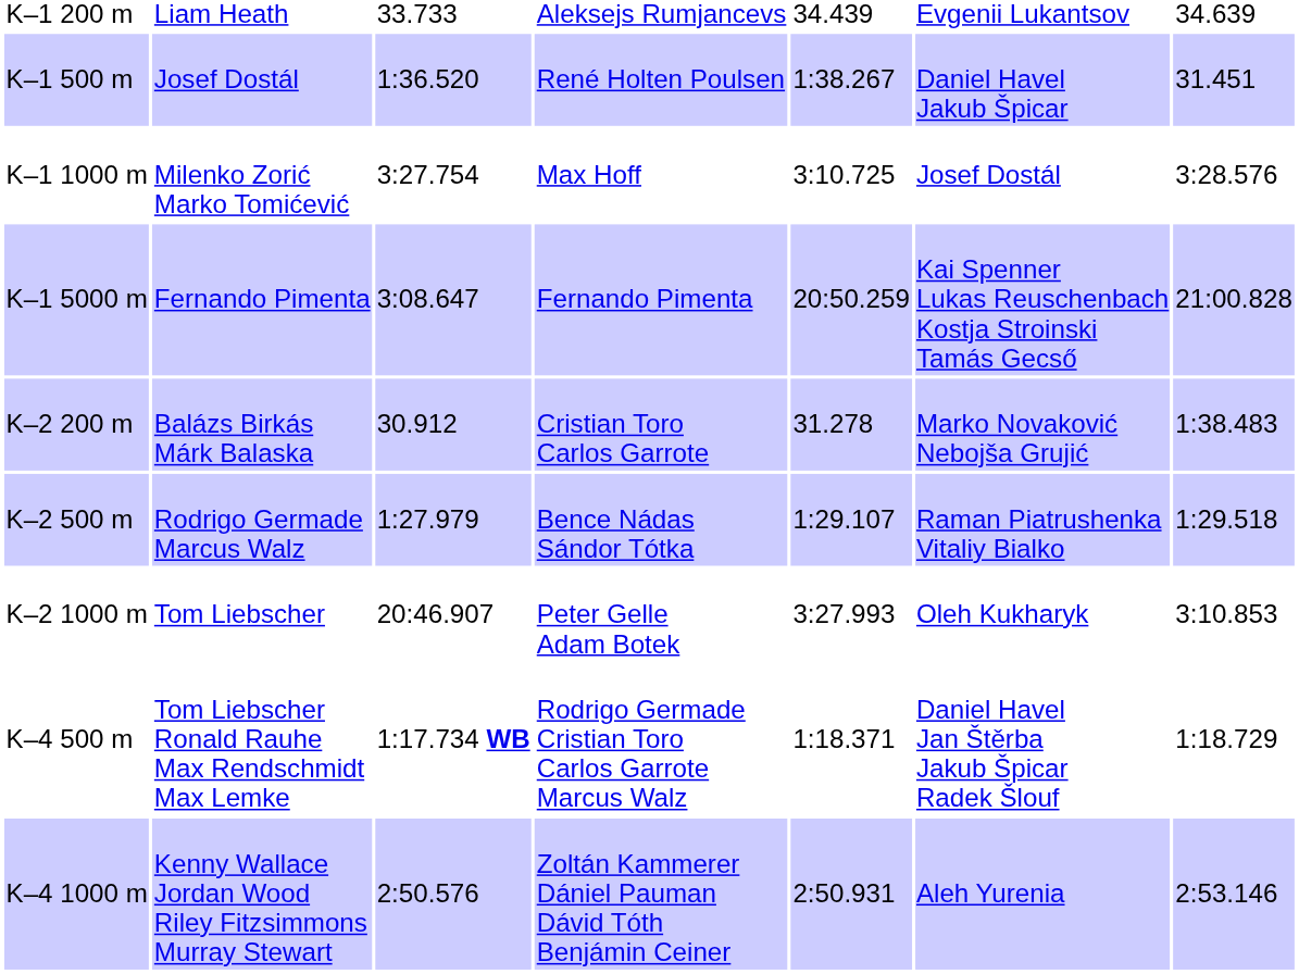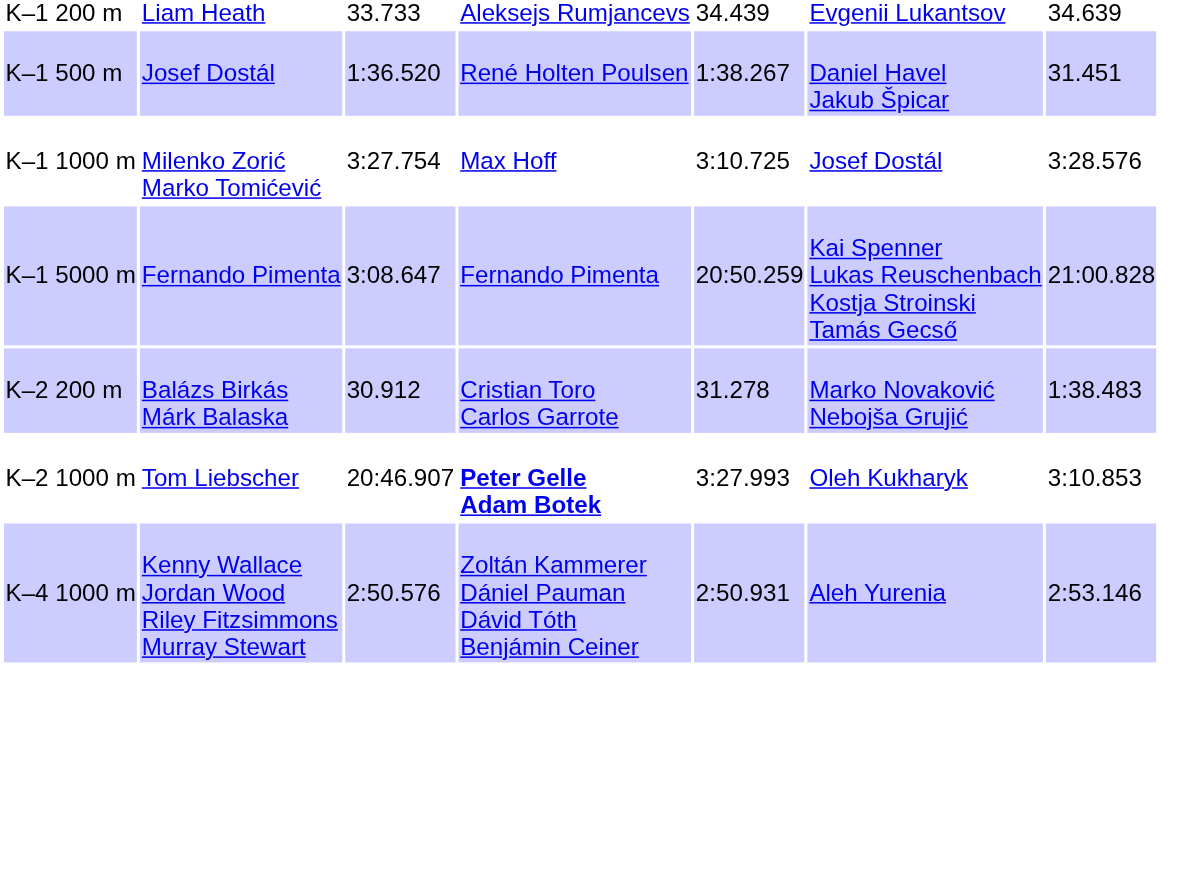 <table>
 <tr>
 <td>K–1 200 m<br></td>
 <td><a href='#'>Liam Heath</a><br></td>
 <td>33.733</td>
 <td><a href='#'>Aleksejs Rumjancevs</a><br></td>
 <td>34.439</td>
 <td><a href='#'>Evgenii Lukantsov</a><br></td>
 <td>34.639</td>
 </tr>
 <tr bgcolor=ccccff>
 <td>K–1 500 m<br></td>
 <td><a href='#'>Josef Dostál</a><br></td>
 <td>1:36.520</td>
 <td><a href='#'>René Holten Poulsen</a><br></td>
 <td>1:38.267</td>
 <td><br><a href='#'>Daniel Havel</a><br><a href='#'>Jakub Špicar</a></td>
 <td>31.451</td>
 </tr>
 <tr>
 <td>K–1 1000 m<br></td>
 <td><br><a href='#'>Milenko Zorić</a><br><a href='#'>Marko Tomićević</a></td>
 <td>3:27.754</td>
 <td><a href='#'>Max Hoff</a><br></td>
 <td>3:10.725</td>
 <td><a href='#'>Josef Dostál</a><br></td>
 <td>3:28.576</td>
 </tr>
 <tr bgcolor=ccccff>
 <td>K–1 5000 m<br></td>
 <td><a href='#'>Fernando Pimenta</a><br></td>
 <td>3:08.647</td>
 <td><a href='#'>Fernando Pimenta</a><br></td>
 <td>20:50.259</td>
 <td><br><a href='#'>Kai Spenner</a><br><a href='#'>Lukas Reuschenbach</a><br><a href='#'>Kostja Stroinski</a><br><a href='#'>Tamás Gecső</a></td>
 <td>21:00.828</td>
 </tr>
 <tr bgcolor=ccccff>
 <td>K–2 200 m<br></td>
 <td><br><a href='#'>Balázs Birkás</a><br><a href='#'>Márk Balaska</a></td>
 <td>30.912</td>
 <td><br><a href='#'>Cristian Toro</a><br><a href='#'>Carlos Garrote</a></td>
 <td>31.278</td>
 <td><br><a href='#'>Marko Novaković</a><br><a href='#'>Nebojša Grujić</a></td>
 <td>1:38.483</td>
 </tr>
-<tr bgcolor=ccccff>
-<td>K–2 500 m<br></td>
-<td><br><a href='#'>Rodrigo Germade</a><br><a href='#'>Marcus Walz</a></td>
-<td>1:27.979</td>
-<td><br><a href='#'>Bence Nádas</a><br><a href='#'>Sándor Tótka</a></td>
-<td>1:29.107</td>
-<td><br><a href='#'>Raman Piatrushenka</a><br><a href='#'>Vitaliy Bialko</a></td>
-<td>1:29.518</td>
-</tr>
 <tr>
 <td>K–2 1000 m<br></td>
 <td><a href='#'>Tom Liebscher</a><br></td>
 <td>20:46.907</td>
-<td><br><a href='#'>Peter Gelle</a><br><a href='#'>Adam Botek</a></td>
+<td><strong><br><a href='#'>Peter Gelle</a><br><a href='#'>Adam Botek</a></strong></td>
 <td>3:27.993</td>
 <td><a href='#'>Oleh Kukharyk</a><br></td>
 <td>3:10.853</td>
-</tr>
-<tr>
-<td>K–4 500 m<br></td>
-<td><br><a href='#'>Tom Liebscher</a><br><a href='#'>Ronald Rauhe</a><br><a href='#'>Max Rendschmidt</a><br><a href='#'>Max Lemke</a></td>
-<td>1:17.734 <strong><a href='#'>WB</a></strong></td>
-<td><br><a href='#'>Rodrigo Germade</a><br><a href='#'>Cristian Toro</a><br><a href='#'>Carlos Garrote</a><br><a href='#'>Marcus Walz</a></td>
-<td>1:18.371</td>
-<td><br><a href='#'>Daniel Havel</a><br><a href='#'>Jan Štěrba</a><br><a href='#'>Jakub Špicar</a><br><a href='#'>Radek Šlouf</a></td>
-<td>1:18.729</td>
 </tr>
 <tr bgcolor=ccccff>
 <td>K–4 1000 m<br></td>
 <td><br><a href='#'>Kenny Wallace</a><br><a href='#'>Jordan Wood</a><br><a href='#'>Riley Fitzsimmons</a><br><a href='#'>Murray Stewart</a></td>
 <td>2:50.576</td>
 <td><br><a href='#'>Zoltán Kammerer</a><br><a href='#'>Dániel Pauman</a><br><a href='#'>Dávid Tóth</a><br><a href='#'>Benjámin Ceiner</a></td>
 <td>2:50.931</td>
 <td><a href='#'>Aleh Yurenia</a><br></td>
 <td>2:53.146</td>
 </tr>
 </table>
